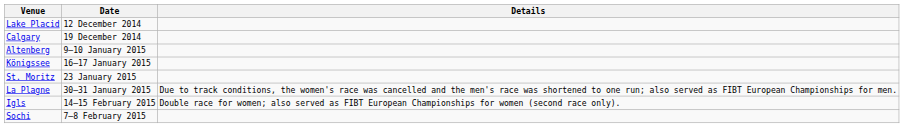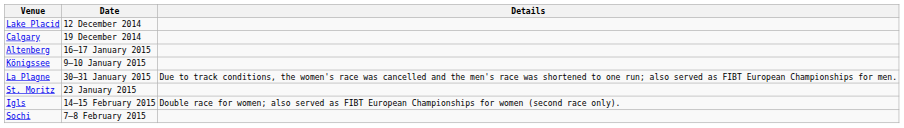 <table class= wikitable>
 <tr>
 <th>Venue</th>
 <th>Date</th>
 <th>Details</th>
 </tr>
 <tr>
 <td> <a href='#'>Lake Placid</a></td>
 <td>12 December 2014</td>
 <td></td>
 </tr>
 <tr>
 <td> <a href='#'>Calgary</a></td>
 <td>19 December 2014</td>
 <td></td>
 </tr>
 <tr>
 <td> <a href='#'>Altenberg</a></td>
-<td>9–10 January 2015</td>
+<td>16–17 January 2015</td>
 <td></td>
 </tr>
 <tr>
 <td> <a href='#'>Königssee</a></td>
-<td>16–17 January 2015</td>
-<td></td>
-</tr>
-<tr>
-<td> <a href='#'>St. Moritz</a></td>
-<td>23 January 2015</td>
+<td>9–10 January 2015</td>
 <td></td>
 </tr>
 <tr>
 <td> <a href='#'>La Plagne</a></td>
 <td>30–31 January 2015</td>
 <td>Due to track conditions, the women's race was cancelled and the men's race was shortened to one run; also served as FIBT European Championships for men.</td>
+</tr>
+<tr>
+<td> <a href='#'>St. Moritz</a></td>
+<td>23 January 2015</td>
+<td></td>
 </tr>
 <tr>
 <td> <a href='#'>Igls</a></td>
 <td>14–15 February 2015</td>
 <td>Double race for women; also served as FIBT European Championships for women (second race only).</td>
 </tr>
 <tr>
 <td> <a href='#'>Sochi</a></td>
 <td>7–8 February 2015</td>
 <td></td>
 </tr>
 </table>
